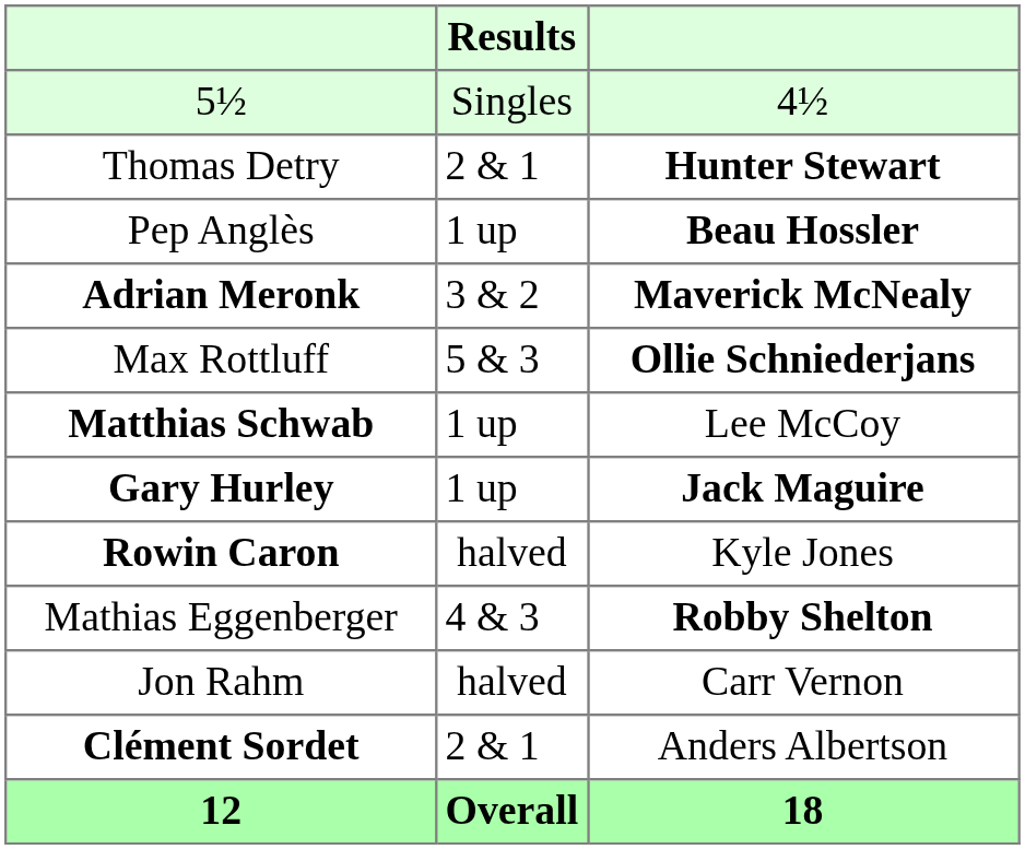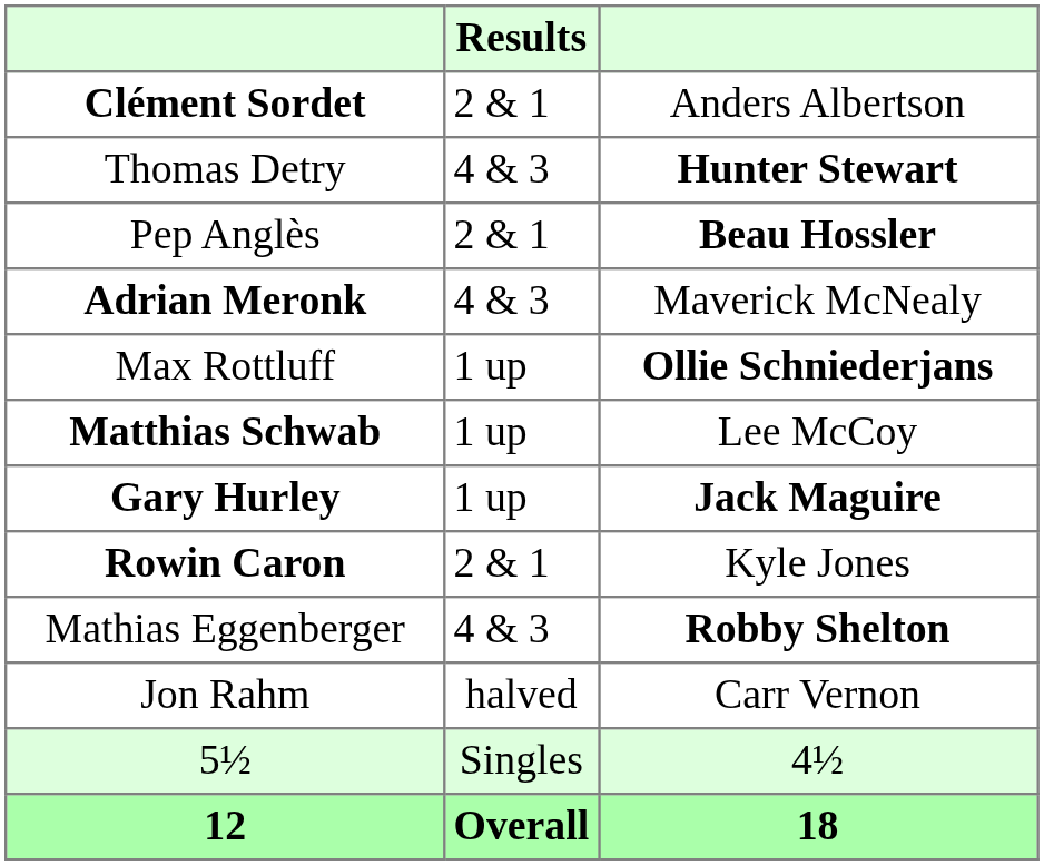 <table border="1" cellpadding="3" style="border-collapse:collapse; text-align:center;">
 <tr style="background:#ddffdd;">
 <th width=160></th>
 <th>Results</th>
 <th width=160></th>
 </tr>
-<tr style="background:#ddffdd;">
-<td>5½</td>
-<td>Singles</td>
-<td>4½</td>
+<tr>
+<td><strong>Clément Sordet</strong></td>
+<td align=left> 2 & 1</td>
+<td>Anders Albertson</td>
 </tr>
 <tr>
 <td>Thomas Detry</td>
-<td align=left> 2 & 1</td>
+<td align=left> 4 & 3</td>
 <td><strong>Hunter Stewart</strong></td>
 </tr>
 <tr>
 <td>Pep Anglès</td>
-<td align=left> 1 up</td>
+<td align=left> 2 & 1</td>
 <td><strong>Beau Hossler</strong></td>
 </tr>
 <tr>
 <td><strong>Adrian Meronk</strong></td>
-<td align=left> 3 & 2</td>
-<td><strong>Maverick McNealy</strong></td>
+<td align=left> 4 & 3</td>
+<td>Maverick McNealy</td>
 </tr>
 <tr>
 <td>Max Rottluff</td>
-<td align=left> 5 & 3</td>
+<td align=left> 1 up</td>
 <td><strong>Ollie Schniederjans</strong></td>
 </tr>
 <tr>
 <td><strong>Matthias Schwab</strong></td>
 <td align=left> 1 up</td>
 <td>Lee McCoy</td>
 </tr>
 <tr>
 <td><strong>Gary Hurley</strong></td>
 <td align=left> 1 up</td>
 <td><strong>Jack Maguire</strong></td>
 </tr>
 <tr>
 <td><strong>Rowin Caron</strong></td>
-<td>halved</td>
+<td align=left> 2 & 1</td>
 <td>Kyle Jones</td>
 </tr>
 <tr>
 <td>Mathias Eggenberger</td>
 <td align=left> 4 & 3</td>
 <td><strong>Robby Shelton</strong></td>
 </tr>
 <tr>
 <td>Jon Rahm</td>
 <td>halved</td>
 <td>Carr Vernon</td>
 </tr>
-<tr>
-<td><strong>Clément Sordet</strong></td>
-<td align=left> 2 & 1</td>
-<td>Anders Albertson</td>
+<tr style="background:#ddffdd;">
+<td>5½</td>
+<td>Singles</td>
+<td>4½</td>
 </tr>
 <tr style="background:#aaffaa;">
 <th>12</th>
 <th>Overall</th>
 <th>18</th>
 </tr>
 </table>
